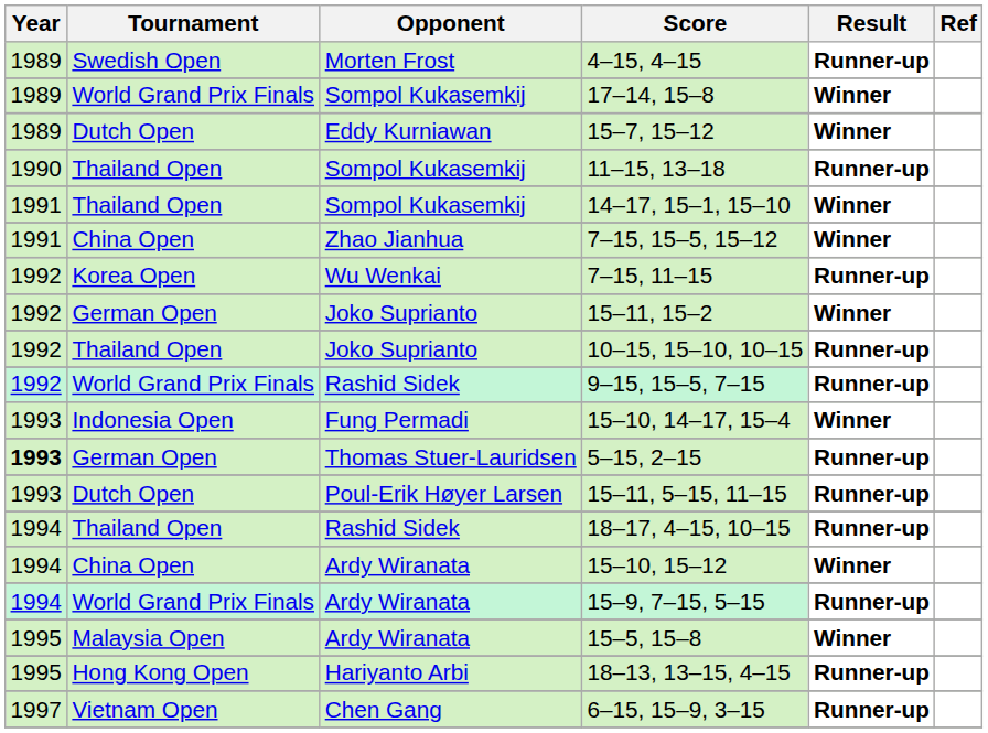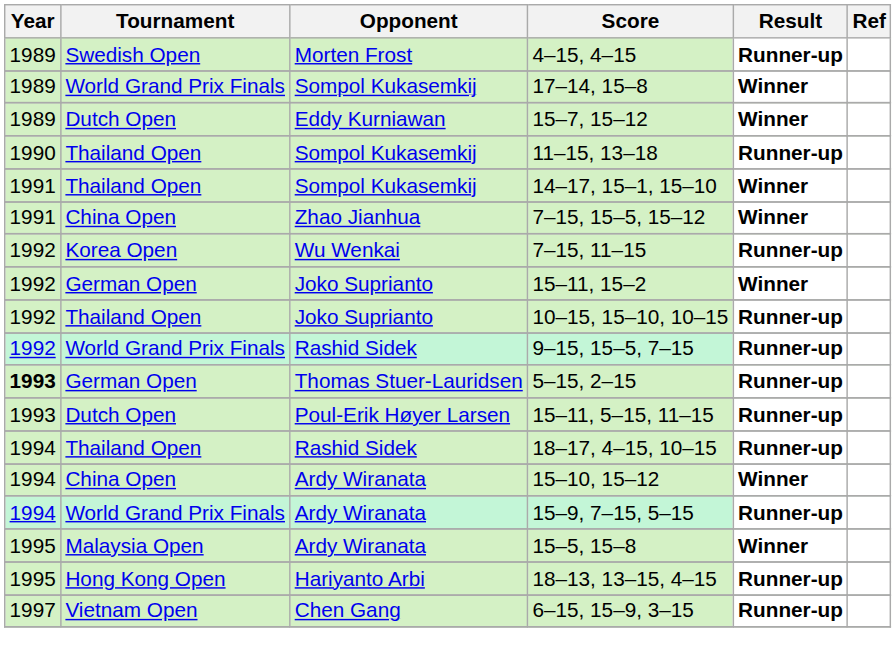 <table class="sortable wikitable" style="font-size: 90%;">
 <tr>
 <th>Year</th>
 <th>Tournament</th>
 <th>Opponent</th>
 <th>Score</th>
 <th>Result</th>
 <th>Ref</th>
 </tr>
 <tr style="background:#D4F1C5">
 <td align="center">1989</td>
 <td align="left"><a href='#'>Swedish Open</a></td>
 <td align="left"> <a href='#'>Morten Frost</a></td>
 <td align="left">4–15, 4–15</td>
 <td style="text-align:left; background:white"> <strong>Runner-up</strong></td>
 <td style="text-align:center; background:white"></td>
 </tr>
 <tr>
 </tr>
 <tr style="background:#D4F1C5">
 <td align="center">1989</td>
 <td align="left"><a href='#'>World Grand Prix Finals</a></td>
 <td align="left"> <a href='#'>Sompol Kukasemkij</a></td>
 <td align="left">17–14, 15–8</td>
 <td style="text-align:left; background:white"> <strong>Winner</strong></td>
 <td style="text-align:center; background:white"></td>
 </tr>
 <tr>
 </tr>
 <tr style="background:#D4F1C5">
 <td align="center">1989</td>
 <td align="left"><a href='#'>Dutch Open</a></td>
 <td align="left"> <a href='#'>Eddy Kurniawan</a></td>
 <td align="left">15–7, 15–12</td>
 <td style="text-align:left; background:white"> <strong>Winner</strong></td>
 <td style="text-align:center; background:white"></td>
 </tr>
 <tr>
 </tr>
 <tr style="background:#D4F1C5">
 <td align="center">1990</td>
 <td align="left"><a href='#'>Thailand Open</a></td>
 <td align="left"> <a href='#'>Sompol Kukasemkij</a></td>
 <td align="left">11–15, 13–18</td>
 <td style="text-align:left; background:white"> <strong>Runner-up</strong></td>
 <td style="text-align:center; background:white"></td>
 </tr>
 <tr>
 </tr>
 <tr style="background:#D4F1C5">
 <td align="center">1991</td>
 <td align="left"><a href='#'>Thailand Open</a></td>
 <td align="left"> <a href='#'>Sompol Kukasemkij</a></td>
 <td align="left">14–17, 15–1, 15–10</td>
 <td style="text-align:left; background:white"> <strong>Winner</strong></td>
 <td style="text-align:center; background:white"></td>
 </tr>
 <tr>
 </tr>
 <tr style="background:#D4F1C5">
 <td align="center">1991</td>
 <td align="left"><a href='#'>China Open</a></td>
 <td align="left"> <a href='#'>Zhao Jianhua</a></td>
 <td align="left">7–15, 15–5, 15–12</td>
 <td style="text-align:left; background:white"> <strong>Winner</strong></td>
 <td style="text-align:center; background:white"></td>
 </tr>
 <tr>
 </tr>
 <tr style="background:#D4F1C5">
 <td align="center">1992</td>
 <td align="left"><a href='#'>Korea Open</a></td>
 <td align="left"> <a href='#'>Wu Wenkai</a></td>
 <td align="left">7–15, 11–15</td>
 <td style="text-align:left; background:white"> <strong>Runner-up</strong></td>
 <td style="text-align:center; background:white"></td>
 </tr>
 <tr>
 </tr>
 <tr style="background:#D4F1C5">
 <td align="center">1992</td>
 <td align="left"><a href='#'>German Open</a></td>
 <td align="left"> <a href='#'>Joko Suprianto</a></td>
 <td align="left">15–11, 15–2</td>
 <td style="text-align:left; background:white"> <strong>Winner</strong></td>
 <td style="text-align:center; background:white"></td>
 </tr>
 <tr>
 </tr>
 <tr style="background:#D4F1C5">
 <td align="center">1992</td>
 <td align="left"><a href='#'>Thailand Open</a></td>
 <td align="left"> <a href='#'>Joko Suprianto</a></td>
 <td align="left">10–15, 15–10, 10–15</td>
 <td style="text-align:left; background:white"> <strong>Runner-up</strong></td>
 <td style="text-align:center; background:white"></td>
 </tr>
 <tr>
 </tr>
 <tr style="background:#C3F6D7">
 <td align="center"><a href='#'>1992</a></td>
 <td align="left"><a href='#'>World Grand Prix Finals</a></td>
 <td align="left"> <a href='#'>Rashid Sidek</a></td>
 <td align="left">9–15, 15–5, 7–15</td>
 <td style="text-align:left; background:white"> <strong>Runner-up</strong></td>
 <td style="text-align:center; background:white"></td>
 </tr>
 <tr>
 </tr>
-<tr style="background:#D4F1C5">
-<td align="center">1993</td>
-<td align="left"><a href='#'>Indonesia Open</a></td>
-<td align="left"> <a href='#'>Fung Permadi</a></td>
-<td align="left">15–10, 14–17, 15–4</td>
-<td style="text-align:left; background:white"> <strong>Winner</strong></td>
-<td style="text-align:center; background:white"></td>
-</tr>
 <tr>
 </tr>
 <tr style="background:#D4F1C5">
 <td align="center"><strong>1993</strong></td>
 <td align="left"><a href='#'>German Open</a></td>
 <td align="left"> <a href='#'>Thomas Stuer-Lauridsen</a></td>
 <td align="left">5–15, 2–15</td>
 <td style="text-align:left; background:white"> <strong>Runner-up</strong></td>
 <td style="text-align:center; background:white"></td>
 </tr>
 <tr>
 </tr>
 <tr style="background:#D4F1C5">
 <td align="center">1993</td>
 <td align="left"><a href='#'>Dutch Open</a></td>
 <td align="left"> <a href='#'>Poul-Erik Høyer Larsen</a></td>
 <td align="left">15–11, 5–15, 11–15</td>
 <td style="text-align:left; background:white"> <strong>Runner-up</strong></td>
 <td style="text-align:center; background:white"></td>
 </tr>
 <tr>
 </tr>
 <tr style="background:#D4F1C5">
 <td align="center">1994</td>
 <td align="left"><a href='#'>Thailand Open</a></td>
 <td align="left"> <a href='#'>Rashid Sidek</a></td>
 <td align="left">18–17, 4–15, 10–15</td>
 <td style="text-align:left; background:white"> <strong>Runner-up</strong></td>
 <td style="text-align:center; background:white"></td>
 </tr>
 <tr>
 </tr>
 <tr style="background:#D4F1C5">
 <td align="center">1994</td>
 <td align="left"><a href='#'>China Open</a></td>
 <td align="left"> <a href='#'>Ardy Wiranata</a></td>
 <td align="left">15–10, 15–12</td>
 <td style="text-align:left; background:white"> <strong>Winner</strong></td>
 <td style="text-align:center; background:white"></td>
 </tr>
 <tr>
 </tr>
 <tr style="background:#C3F6D7">
 <td align="center"><a href='#'>1994</a></td>
 <td align="left"><a href='#'>World Grand Prix Finals</a></td>
 <td align="left"> <a href='#'>Ardy Wiranata</a></td>
 <td align="left">15–9, 7–15, 5–15</td>
 <td style="text-align:left; background:white"> <strong>Runner-up</strong></td>
 <td style="text-align:center; background:white"></td>
 </tr>
 <tr>
 </tr>
 <tr style="background:#D4F1C5">
 <td align="center">1995</td>
 <td align="left"><a href='#'>Malaysia Open</a></td>
 <td align="left"> <a href='#'>Ardy Wiranata</a></td>
 <td align="left">15–5, 15–8</td>
 <td style="text-align:left; background:white"> <strong>Winner</strong></td>
 <td style="text-align:center; background:white"></td>
 </tr>
 <tr>
 </tr>
 <tr style="background:#D4F1C5">
 <td align="center">1995</td>
 <td align="left"><a href='#'>Hong Kong Open</a></td>
 <td align="left"> <a href='#'>Hariyanto Arbi</a></td>
 <td align="left">18–13, 13–15, 4–15</td>
 <td style="text-align:left; background:white"> <strong>Runner-up</strong></td>
 <td style="text-align:center; background:white"></td>
 </tr>
 <tr>
 </tr>
 <tr style="background:#D4F1C5">
 <td align="center">1997</td>
 <td align="left"><a href='#'>Vietnam Open</a></td>
 <td align="left"> <a href='#'>Chen Gang</a></td>
 <td align="left">6–15, 15–9, 3–15</td>
 <td style="text-align:left; background:white"> <strong>Runner-up</strong></td>
 <td style="text-align:center; background:white"></td>
 </tr>
 <tr>
 </tr>
 </table>
